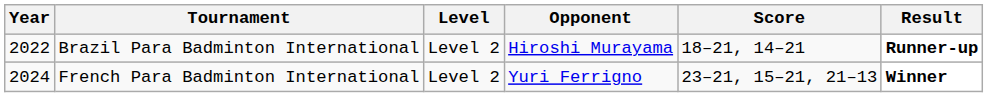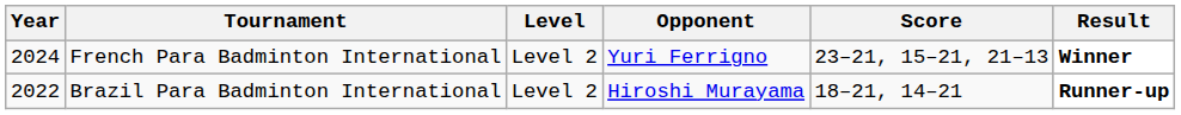 <table class="sortable wikitable" style="font-size: 90%;">
 <tr>
 <th>Year</th>
 <th>Tournament</th>
 <th>Level</th>
 <th>Opponent</th>
 <th>Score</th>
 <th>Result</th>
 </tr>
 <tr>
+<td align="center">2024</td>
+<td align="left">French Para Badminton International</td>
+<td align="left">Level 2</td>
+<td align="left"> <a href='#'>Yuri Ferrigno</a></td>
+<td align="left">23–21, 15–21, 21–13</td>
+<td style="text-align:left; background:white"> <strong>Winner</strong></td>
+</tr>
+<tr>
 <td align="center">2022</td>
 <td align="left">Brazil Para Badminton International</td>
 <td align="left">Level 2</td>
 <td align="left"> <a href='#'>Hiroshi Murayama</a></td>
 <td align="left">18–21, 14–21</td>
 <td style="text-align:left; background:white"> <strong>Runner-up</strong></td>
 </tr>
-<tr>
-<td align="center">2024</td>
-<td align="left">French Para Badminton International</td>
-<td align="left">Level 2</td>
-<td align="left"> <a href='#'>Yuri Ferrigno</a></td>
-<td align="left">23–21, 15–21, 21–13</td>
-<td style="text-align:left; background:white"> <strong>Winner</strong></td>
-</tr>
 </table>
